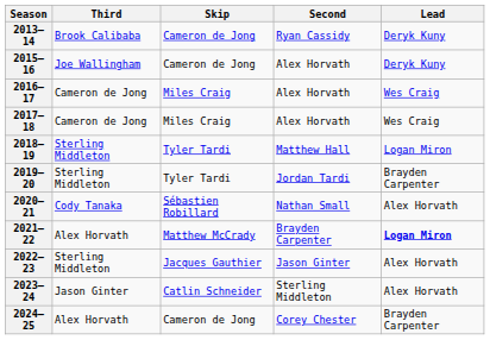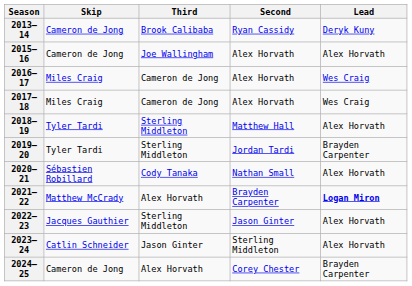 <table class="wikitable">
 <tr>
 <th scope="col">Season</th>
+<th scope="col">Skip</th>
 <th scope="col">Third</th>
-<th scope="col">Skip</th>
 <th scope="col">Second</th>
 <th scope="col">Lead</th>
 </tr>
 <tr>
 <th scope="row">2013–14</th>
+<td><a href='#'>Cameron de Jong</a></td>
 <td><a href='#'>Brook Calibaba</a></td>
-<td><a href='#'>Cameron de Jong</a></td>
 <td><a href='#'>Ryan Cassidy</a></td>
 <td><a href='#'>Deryk Kuny</a></td>
 </tr>
 <tr>
 <th scope="row">2015–16</th>
+<td>Cameron de Jong</td>
 <td><a href='#'>Joe Wallingham</a></td>
-<td>Cameron de Jong</td>
 <td>Alex Horvath</td>
-<td><a href='#'>Deryk Kuny</a></td>
+<td>Alex Horvath</td>
 </tr>
 <tr>
 <th scope="row">2016–17</th>
+<td><a href='#'>Miles Craig</a></td>
 <td>Cameron de Jong</td>
-<td><a href='#'>Miles Craig</a></td>
 <td>Alex Horvath</td>
 <td><a href='#'>Wes Craig</a></td>
 </tr>
 <tr>
 <th scope="row">2017–18</th>
+<td>Miles Craig</td>
 <td>Cameron de Jong</td>
-<td>Miles Craig</td>
 <td>Alex Horvath</td>
 <td>Wes Craig</td>
 </tr>
 <tr>
 <th scope="row">2018–19</th>
+<td><a href='#'>Tyler Tardi</a></td>
 <td><a href='#'>Sterling Middleton</a></td>
-<td><a href='#'>Tyler Tardi</a></td>
 <td><a href='#'>Matthew Hall</a></td>
-<td><a href='#'>Logan Miron</a></td>
+<td>Alex Horvath</td>
 </tr>
 <tr>
 <th scope="row">2019–20</th>
+<td>Tyler Tardi</td>
 <td>Sterling Middleton</td>
-<td>Tyler Tardi</td>
 <td><a href='#'>Jordan Tardi</a></td>
 <td>Brayden Carpenter</td>
 </tr>
 <tr>
 <th scope="row">2020–21</th>
+<td><a href='#'>Sébastien Robillard</a></td>
 <td><a href='#'>Cody Tanaka</a></td>
-<td><a href='#'>Sébastien Robillard</a></td>
 <td><a href='#'>Nathan Small</a></td>
 <td>Alex Horvath</td>
 </tr>
 <tr>
 <th scope="row">2021–22</th>
+<td><a href='#'>Matthew McCrady</a></td>
 <td>Alex Horvath</td>
-<td><a href='#'>Matthew McCrady</a></td>
 <td><a href='#'>Brayden Carpenter</a></td>
 <td><strong><a href='#'>Logan Miron</a></strong></td>
 </tr>
 <tr>
 <th scope="row">2022–23</th>
+<td><a href='#'>Jacques Gauthier</a></td>
 <td>Sterling Middleton</td>
-<td><a href='#'>Jacques Gauthier</a></td>
 <td><a href='#'>Jason Ginter</a></td>
 <td>Alex Horvath</td>
 </tr>
 <tr>
 <th scope="row">2023–24</th>
+<td><a href='#'>Catlin Schneider</a></td>
 <td>Jason Ginter</td>
-<td><a href='#'>Catlin Schneider</a></td>
 <td>Sterling Middleton</td>
 <td>Alex Horvath</td>
 </tr>
 <tr>
 <th scope="row">2024–25</th>
+<td>Cameron de Jong</td>
 <td>Alex Horvath</td>
-<td>Cameron de Jong</td>
 <td><a href='#'>Corey Chester</a></td>
 <td>Brayden Carpenter</td>
 </tr>
 </table>
